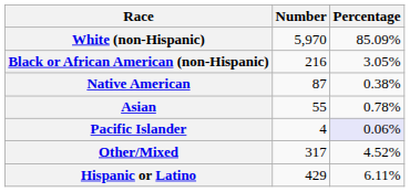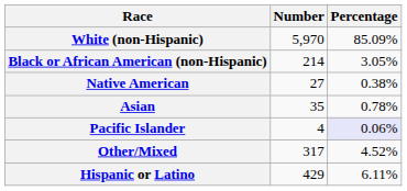 <table class="wikitable" style="text-align:right">
 <tr>
 <th scope="col">Race</th>
 <th scope="col">Number</th>
 <th scope="col">Percentage</th>
 </tr>
 <tr>
 <th scope="row"><a href='#'>White</a> (non-Hispanic)</th>
 <td>5,970</td>
 <td>85.09%</td>
 </tr>
 <tr>
 <th scope="row"><a href='#'>Black or African American</a> (non-Hispanic)</th>
-<td>216</td>
+<td>214</td>
 <td>3.05%</td>
 </tr>
 <tr>
 <th scope="row"><a href='#'>Native American</a></th>
-<td>87</td>
+<td>27</td>
 <td>0.38%</td>
 </tr>
 <tr>
 <th scope="row"><a href='#'>Asian</a></th>
-<td>55</td>
+<td>35</td>
 <td>0.78%</td>
 </tr>
 <tr>
 <th scope="row"><a href='#'>Pacific Islander</a></th>
 <td>4</td>
 <td style="background: lavender;">0.06%</td>
 </tr>
 <tr>
 <th scope="row"><a href='#'>Other/Mixed</a></th>
 <td>317</td>
 <td>4.52%</td>
 </tr>
 <tr>
 <th scope="row"><a href='#'>Hispanic</a> or <a href='#'>Latino</a></th>
 <td>429</td>
 <td>6.11%</td>
 </tr>
 </table>
